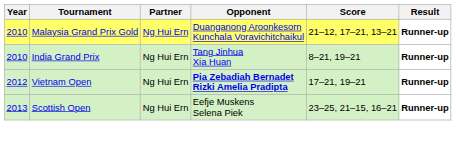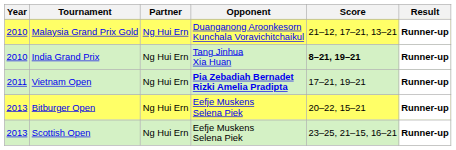 <table class="sortable wikitable" style="font-size: 90%;">
 <tr>
 <th>Year</th>
 <th>Tournament</th>
 <th>Partner</th>
 <th>Opponent</th>
 <th>Score</th>
 <th>Result</th>
 </tr>
 <tr style="background:#FFFF67">
 <td align="center"><a href='#'>2010</a></td>
 <td align="left"><a href='#'>Malaysia Grand Prix Gold</a></td>
 <td align="left"> <a href='#'>Ng Hui Ern</a></td>
 <td align="left"> <a href='#'>Duanganong Aroonkesorn</a> <br>  <a href='#'>Kunchala Voravichitchaikul</a></td>
 <td align="left">21–12, 17–21, 13–21</td>
 <td style="text-align:left; background:white"> <strong>Runner-up</strong></td>
 </tr>
 <tr style="background:#D4F1C5">
 <td align="center"><a href='#'>2010</a></td>
 <td align="left"><a href='#'>India Grand Prix</a></td>
 <td align="left"> Ng Hui Ern</td>
 <td align="left"> <a href='#'>Tang Jinhua</a> <br>  <a href='#'>Xia Huan</a></td>
-<td align="left">8–21, 19–21</td>
+<td align="left"><strong>8–21, 19–21</strong></td>
 <td style="text-align:left; background:white"> <strong>Runner-up</strong></td>
 </tr>
 <tr style="background:#D4F1C5">
-<td align="center"><a href='#'>2012</a></td>
+<td align="center"><a href='#'>2011</a></td>
 <td align="left"><a href='#'>Vietnam Open</a></td>
 <td align="left"> Ng Hui Ern</td>
 <td align="left"><strong> <a href='#'>Pia Zebadiah Bernadet</a> <br>  <a href='#'>Rizki Amelia Pradipta</a></strong></td>
 <td align="left">17–21, 19–21</td>
+<td style="text-align:left; background:white"> <strong>Runner-up</strong></td>
+</tr>
+<tr style="background:#FFFF67">
+<td align="center"><a href='#'>2013</a></td>
+<td align="left"><a href='#'>Bitburger Open</a></td>
+<td align="left"> Ng Hui Ern</td>
+<td align="left"> <a href='#'>Eefje Muskens</a> <br>  <a href='#'>Selena Piek</a></td>
+<td align="left">20–22, 15–21</td>
 <td style="text-align:left; background:white"> <strong>Runner-up</strong></td>
 </tr>
 <tr style="background:#D4F1C5">
 <td align="center"><a href='#'>2013</a></td>
 <td align="left"><a href='#'>Scottish Open</a></td>
 <td align="left"> Ng Hui Ern</td>
 <td align="left"> Eefje Muskens <br>  Selena Piek</td>
 <td align="left">23–25, 21–15, 16–21</td>
 <td style="text-align:left; background:white"> <strong>Runner-up</strong></td>
 </tr>
 </table>
